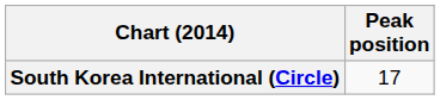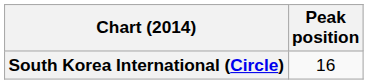 <table class="wikitable sortable plainrowheaders" style="text-align:center">
 <tr>
 <th scope="col">Chart (2014)</th>
 <th scope="col">Peak<br>position</th>
 </tr>
 <tr>
 <th scope="row">South Korea International (<a href='#'>Circle</a>)</th>
-<td>17</td>
+<td>16</td>
 </tr>
 </table>
